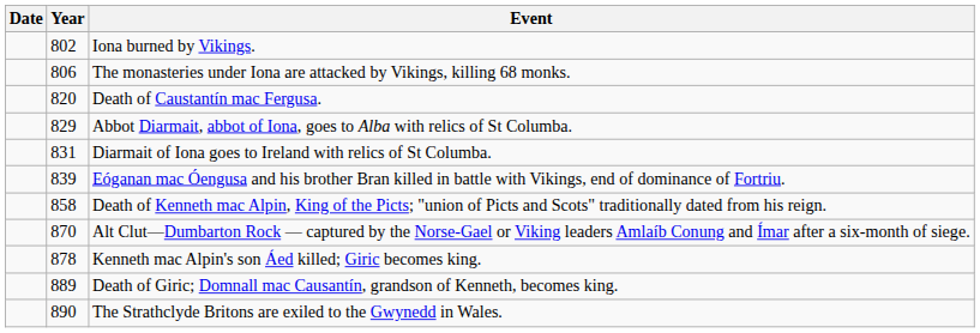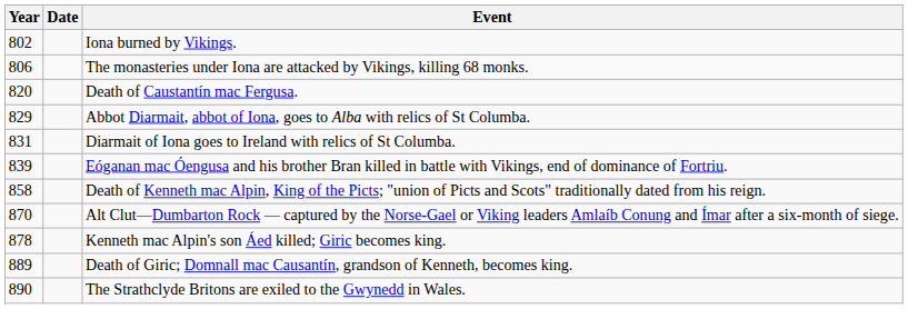 <table class="wikitable">
 <tr>
+<th style="width:6en">Year</th>
 <th style="width:15en">Date</th>
-<th style="width:6en">Year</th>
 <th>Event</th>
 </tr>
 <tr>
+<td>802</td>
 <td></td>
-<td>802</td>
 <td>Iona burned by <a href='#'>Vikings</a>.</td>
 </tr>
 <tr>
+<td>806</td>
 <td></td>
-<td>806</td>
 <td>The monasteries under Iona are attacked by Vikings, killing 68 monks.</td>
 </tr>
 <tr>
+<td>820</td>
 <td></td>
-<td>820</td>
 <td>Death of <a href='#'>Caustantín mac Fergusa</a>.</td>
 </tr>
 <tr>
+<td>829</td>
 <td></td>
-<td>829</td>
 <td>Abbot <a href='#'>Diarmait</a>, <a href='#'>abbot of Iona</a>, goes to <em>Alba</em> with relics of St Columba.</td>
 </tr>
 <tr>
+<td>831</td>
 <td></td>
-<td>831</td>
 <td>Diarmait of Iona goes to Ireland with relics of St Columba.</td>
 </tr>
 <tr>
+<td>839</td>
 <td></td>
-<td>839</td>
 <td><a href='#'>Eóganan mac Óengusa</a> and his brother Bran killed in battle with Vikings, end of dominance of <a href='#'>Fortriu</a>.</td>
 </tr>
 <tr>
+<td>858</td>
 <td></td>
-<td>858</td>
 <td>Death of <a href='#'>Kenneth mac Alpin</a>, <a href='#'>King of the Picts</a>; "union of Picts and Scots" traditionally dated from his reign.</td>
 </tr>
 <tr>
+<td>870</td>
 <td></td>
-<td>870</td>
 <td>Alt Clut—<a href='#'>Dumbarton Rock</a> — captured by the <a href='#'>Norse-Gael</a> or <a href='#'>Viking</a> leaders <a href='#'>Amlaíb Conung</a> and <a href='#'>Ímar</a> after a six-month of siege.</td>
 </tr>
 <tr>
+<td>878</td>
 <td></td>
-<td>878</td>
 <td>Kenneth mac Alpin's son <a href='#'>Áed</a> killed; <a href='#'>Giric</a> becomes king.</td>
 </tr>
 <tr>
+<td>889</td>
 <td></td>
-<td>889</td>
 <td>Death of Giric; <a href='#'>Domnall mac Causantín</a>, grandson of Kenneth, becomes king.</td>
 </tr>
 <tr>
+<td>890</td>
 <td></td>
-<td>890</td>
 <td>The Strathclyde Britons are exiled to the <a href='#'>Gwynedd</a> in Wales.</td>
 </tr>
 </table>
